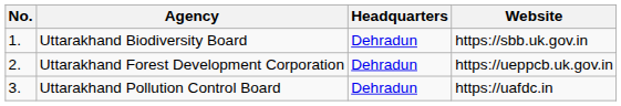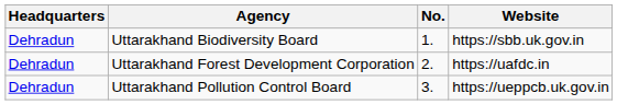 <table class="sortable wikitable" style="margin: 1em auto 1em auto;">
 <tr>
+<th>Headquarters</th>
+<th>Agency</th>
 <th>No.</th>
-<th>Agency</th>
-<th>Headquarters</th>
 <th>Website</th>
 </tr>
 <tr>
+<td><a href='#'>Dehradun</a></td>
+<td>Uttarakhand Biodiversity Board</td>
 <td>1.</td>
-<td>Uttarakhand Biodiversity Board</td>
-<td><a href='#'>Dehradun</a></td>
 <td>https://sbb.uk.gov.in</td>
 </tr>
 <tr>
+<td><a href='#'>Dehradun</a></td>
+<td>Uttarakhand Forest Development Corporation</td>
 <td>2.</td>
-<td>Uttarakhand Forest Development Corporation</td>
+<td>https://uafdc.in</td>
+</tr>
+<tr>
 <td><a href='#'>Dehradun</a></td>
+<td>Uttarakhand Pollution Control Board</td>
+<td>3.</td>
 <td>https://ueppcb.uk.gov.in</td>
 </tr>
-<tr>
-<td>3.</td>
-<td>Uttarakhand Pollution Control Board</td>
-<td><a href='#'>Dehradun</a></td>
-<td>https://uafdc.in</td>
-</tr>
 </table>
